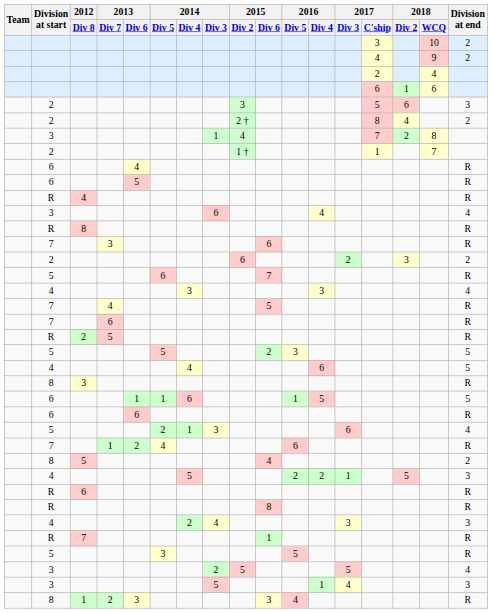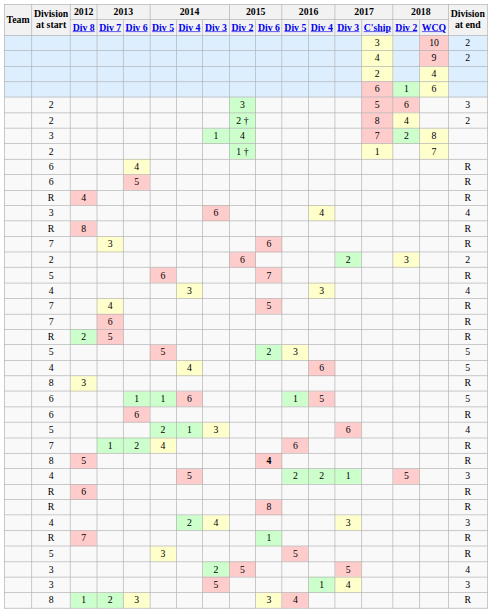 <table class="wikitable sortable" style="text-align:center">
 <tr>
 <th rowspan=2>Team</th>
 <th rowspan=2>Division<br>at start</th>
 <th>2012</th>
 <th colspan=2>2013</th>
 <th colspan=3>2014</th>
 <th colspan=2>2015</th>
 <th colspan=2>2016</th>
 <th colspan=2>2017</th>
 <th colspan=2>2018</th>
 <th rowspan=2>Division<br>at end</th>
 </tr>
 <tr>
 <th><a href='#'>Div 8</a></th>
 <th><a href='#'>Div 7</a></th>
 <th><a href='#'>Div 6</a></th>
 <th><a href='#'>Div 5</a></th>
 <th><a href='#'>Div 4</a></th>
 <th><a href='#'>Div 3</a></th>
 <th><a href='#'>Div 2</a></th>
 <th><a href='#'>Div 6</a></th>
 <th><a href='#'>Div 5</a></th>
 <th><a href='#'>Div 4</a></th>
 <th><a href='#'>Div 3</a></th>
 <th><a href='#'>C'ship</a></th>
 <th><a href='#'>Div 2</a></th>
 <th><a href='#'>WCQ</a></th>
 </tr>
 <tr style="background:#def">
 <td style="text-align:left"></td>
 <td></td>
 <td></td>
 <td></td>
 <td></td>
 <td></td>
 <td></td>
 <td></td>
 <td></td>
 <td></td>
 <td></td>
 <td></td>
 <td></td>
 <td style="background:#ffc">3 </td>
 <td></td>
 <td style="background:#fcc">10 </td>
 <td>2</td>
 </tr>
 <tr style="background:#def">
 <td style="text-align:left"></td>
 <td></td>
 <td></td>
 <td></td>
 <td></td>
 <td></td>
 <td></td>
 <td></td>
 <td></td>
 <td></td>
 <td></td>
 <td></td>
 <td></td>
 <td style="background:#ffc">4 </td>
 <td></td>
 <td style="background:#fcc">9 </td>
 <td>2</td>
 </tr>
 <tr style="background:#def">
 <td style="text-align:left"></td>
 <td></td>
 <td></td>
 <td></td>
 <td></td>
 <td></td>
 <td></td>
 <td></td>
 <td></td>
 <td></td>
 <td></td>
 <td></td>
 <td></td>
 <td style="background:#ffc">2 </td>
 <td></td>
 <td style="background:#ffc">4 </td>
 <td></td>
 </tr>
 <tr style="background:#def">
 <td style="text-align:left"></td>
 <td></td>
 <td></td>
 <td></td>
 <td></td>
 <td></td>
 <td></td>
 <td></td>
 <td></td>
 <td></td>
 <td></td>
 <td></td>
 <td></td>
 <td style="background:#fcc">6 </td>
 <td style="background:#cfc">1 </td>
 <td style="background:#ffc">6 </td>
 <td></td>
 </tr>
 <tr>
 <td style="text-align:left"></td>
 <td>2</td>
 <td></td>
 <td></td>
 <td></td>
 <td></td>
 <td></td>
 <td></td>
 <td style="background:#cfc">3 </td>
 <td></td>
 <td></td>
 <td></td>
 <td></td>
 <td style="background:#fcc">5 </td>
 <td style="background:#fcc">6 </td>
 <td></td>
 <td>3</td>
 </tr>
 <tr>
 <td style="text-align:left"></td>
 <td>2</td>
 <td></td>
 <td></td>
 <td></td>
 <td></td>
 <td></td>
 <td></td>
 <td style="background:#cfc">2 †</td>
 <td></td>
 <td></td>
 <td></td>
 <td></td>
 <td style="background:#fcc">8 </td>
 <td style="background:#ffc">4 </td>
 <td></td>
 <td>2</td>
 </tr>
 <tr>
 <td style="text-align:left"></td>
 <td>3</td>
 <td></td>
 <td></td>
 <td></td>
 <td></td>
 <td></td>
 <td style="background:#cfc">1 </td>
 <td style="background:#cfc">4 </td>
 <td></td>
 <td></td>
 <td></td>
 <td></td>
 <td style="background:#fcc">7 </td>
 <td style="background:#cfc">2 </td>
 <td style="background:#ffc">8 </td>
 <td></td>
 </tr>
 <tr>
 <td style="text-align:left"></td>
 <td>2</td>
 <td></td>
 <td></td>
 <td></td>
 <td></td>
 <td></td>
 <td></td>
 <td style="background:#cfc">1 †</td>
 <td></td>
 <td></td>
 <td></td>
 <td></td>
 <td style="background:#ffc">1 </td>
 <td></td>
 <td style="background:#ffc">7 </td>
 <td></td>
 </tr>
 <tr>
 <td style="text-align:left"></td>
 <td>6</td>
 <td></td>
 <td></td>
 <td style="background:#ffc">4 </td>
 <td></td>
 <td></td>
 <td></td>
 <td></td>
 <td></td>
 <td></td>
 <td></td>
 <td></td>
 <td></td>
 <td></td>
 <td></td>
 <td>R</td>
 </tr>
 <tr>
 <td style="text-align:left"></td>
 <td>6</td>
 <td></td>
 <td></td>
 <td style="background:#fcc">5 </td>
 <td></td>
 <td></td>
 <td></td>
 <td></td>
 <td></td>
 <td></td>
 <td></td>
 <td></td>
 <td></td>
 <td></td>
 <td></td>
 <td>R</td>
 </tr>
 <tr>
 <td style="text-align:left"></td>
 <td>R</td>
 <td style="background:#fcc">4 </td>
 <td></td>
 <td></td>
 <td></td>
 <td></td>
 <td></td>
 <td></td>
 <td></td>
 <td></td>
 <td></td>
 <td></td>
 <td></td>
 <td></td>
 <td></td>
 <td>R</td>
 </tr>
 <tr>
 <td style="text-align:left"></td>
 <td>3</td>
 <td></td>
 <td></td>
 <td></td>
 <td></td>
 <td></td>
 <td style="background:#fcc">6 </td>
 <td></td>
 <td></td>
 <td></td>
 <td style="background:#ffc">4 </td>
 <td></td>
 <td></td>
 <td></td>
 <td></td>
 <td>4</td>
 </tr>
 <tr>
 <td style="text-align:left"></td>
 <td>R</td>
 <td style="background:#fcc">8 </td>
 <td></td>
 <td></td>
 <td></td>
 <td></td>
 <td></td>
 <td></td>
 <td></td>
 <td></td>
 <td></td>
 <td></td>
 <td></td>
 <td></td>
 <td></td>
 <td>R</td>
 </tr>
 <tr>
 <td style="text-align:left"></td>
 <td>7</td>
 <td></td>
 <td style="background:#ffc">3 </td>
 <td></td>
 <td></td>
 <td></td>
 <td></td>
 <td></td>
 <td style="background:#fcc">6 </td>
 <td></td>
 <td></td>
 <td></td>
 <td></td>
 <td></td>
 <td></td>
 <td>R</td>
 </tr>
 <tr>
 <td style="text-align:left"></td>
 <td>2</td>
 <td></td>
 <td></td>
 <td></td>
 <td></td>
 <td></td>
 <td></td>
 <td style="background:#fcc">6 </td>
 <td></td>
 <td></td>
 <td></td>
 <td style="background:#cfc">2 </td>
 <td></td>
 <td style="background:#ffc">3 </td>
 <td></td>
 <td>2</td>
 </tr>
 <tr>
 <td style="text-align:left"></td>
 <td>5</td>
 <td></td>
 <td></td>
 <td></td>
 <td style="background:#fcc">6 </td>
 <td></td>
 <td></td>
 <td></td>
 <td style="background:#fcc">7 </td>
 <td></td>
 <td></td>
 <td></td>
 <td></td>
 <td></td>
 <td></td>
 <td>R</td>
 </tr>
 <tr>
 <td style="text-align:left"></td>
 <td>4</td>
 <td></td>
 <td></td>
 <td></td>
 <td></td>
 <td style="background:#ffc">3 </td>
 <td></td>
 <td></td>
 <td></td>
 <td></td>
 <td style="background:#ffc">3 </td>
 <td></td>
 <td></td>
 <td></td>
 <td></td>
 <td>4</td>
 </tr>
 <tr>
 <td style="text-align:left"></td>
 <td>7</td>
 <td></td>
 <td style="background:#ffc">4 </td>
 <td></td>
 <td></td>
 <td></td>
 <td></td>
 <td></td>
 <td style="background:#fcc">5 </td>
 <td></td>
 <td></td>
 <td></td>
 <td></td>
 <td></td>
 <td></td>
 <td>R</td>
 </tr>
 <tr>
 <td style="text-align:left"></td>
 <td>7</td>
 <td></td>
 <td style="background:#fcc">6 </td>
 <td></td>
 <td></td>
 <td></td>
 <td></td>
 <td></td>
 <td></td>
 <td></td>
 <td></td>
 <td></td>
 <td></td>
 <td></td>
 <td></td>
 <td>R</td>
 </tr>
 <tr>
 <td style="text-align:left"></td>
 <td>R</td>
 <td style="background:#cfc">2 </td>
 <td style="background:#fcc">5 </td>
 <td></td>
 <td></td>
 <td></td>
 <td></td>
 <td></td>
 <td></td>
 <td></td>
 <td></td>
 <td></td>
 <td></td>
 <td></td>
 <td></td>
 <td>R</td>
 </tr>
 <tr>
 <td style="text-align:left"></td>
 <td>5</td>
 <td></td>
 <td></td>
 <td></td>
 <td style="background:#fcc">5 </td>
 <td></td>
 <td></td>
 <td></td>
 <td style="background:#cfc">2 </td>
 <td style="background:#ffc">3 </td>
 <td></td>
 <td></td>
 <td></td>
 <td></td>
 <td></td>
 <td>5</td>
 </tr>
 <tr>
 <td style="text-align:left"></td>
 <td>4</td>
 <td></td>
 <td></td>
 <td></td>
 <td></td>
 <td style="background:#ffc">4 </td>
 <td></td>
 <td></td>
 <td></td>
 <td></td>
 <td style="background:#fcc">6 </td>
 <td></td>
 <td></td>
 <td></td>
 <td></td>
 <td>5</td>
 </tr>
 <tr>
 <td style="text-align:left"></td>
 <td>8</td>
 <td style="background:#ffc">3 </td>
 <td></td>
 <td></td>
 <td></td>
 <td></td>
 <td></td>
 <td></td>
 <td></td>
 <td></td>
 <td></td>
 <td></td>
 <td></td>
 <td></td>
 <td></td>
 <td>R</td>
 </tr>
 <tr>
 <td style="text-align:left"></td>
 <td>6</td>
 <td></td>
 <td></td>
 <td style="background:#cfc">1 </td>
 <td style="background:#cfc">1 </td>
 <td style="background:#fcc">6 </td>
 <td></td>
 <td></td>
 <td></td>
 <td style="background:#cfc">1 </td>
 <td style="background:#fcc">5 </td>
 <td></td>
 <td></td>
 <td></td>
 <td></td>
 <td>5</td>
 </tr>
 <tr>
 <td style="text-align:left"></td>
 <td>6</td>
 <td></td>
 <td></td>
 <td style="background:#fcc">6 </td>
 <td></td>
 <td></td>
 <td></td>
 <td></td>
 <td></td>
 <td></td>
 <td></td>
 <td></td>
 <td></td>
 <td></td>
 <td></td>
 <td>R</td>
 </tr>
 <tr>
 <td style="text-align:left"></td>
 <td>5</td>
 <td></td>
 <td></td>
 <td></td>
 <td style="background:#cfc">2 </td>
 <td style="background:#cfc">1 </td>
 <td style="background:#ffc">3 </td>
 <td></td>
 <td></td>
 <td></td>
 <td></td>
 <td style="background:#fcc">6 </td>
 <td></td>
 <td></td>
 <td></td>
 <td>4</td>
 </tr>
 <tr>
 <td style="text-align:left"></td>
 <td>7</td>
 <td></td>
 <td style="background:#cfc">1 </td>
 <td style="background:#cfc">2 </td>
 <td style="background:#ffc">4 </td>
 <td></td>
 <td></td>
 <td></td>
 <td></td>
 <td style="background:#fcc">6 </td>
 <td></td>
 <td></td>
 <td></td>
 <td></td>
 <td></td>
 <td>R</td>
 </tr>
 <tr>
 <td style="text-align:left"></td>
 <td>8</td>
 <td style="background:#fcc">5 </td>
 <td></td>
 <td></td>
 <td></td>
 <td></td>
 <td></td>
 <td></td>
-<td style="background:#fcc">4 </td>
+<td style="background:#fcc"><strong>4 </strong></td>
 <td></td>
 <td></td>
 <td></td>
 <td></td>
 <td></td>
 <td></td>
-<td>2</td>
+<td>R</td>
 </tr>
 <tr>
 <td style="text-align:left"></td>
 <td>4</td>
 <td></td>
 <td></td>
 <td></td>
 <td></td>
 <td style="background:#fcc">5 </td>
 <td></td>
 <td></td>
 <td></td>
 <td style="background:#cfc">2  </td>
 <td style="background:#cfc">2  </td>
 <td style="background:#cfc">1 </td>
 <td></td>
 <td style="background:#fcc">5 </td>
 <td></td>
 <td>3</td>
 </tr>
 <tr>
 <td style="text-align:left"></td>
 <td>R</td>
 <td style="background:#fcc">6 </td>
 <td></td>
 <td></td>
 <td></td>
 <td></td>
 <td></td>
 <td></td>
 <td></td>
 <td></td>
 <td></td>
 <td></td>
 <td></td>
 <td></td>
 <td></td>
 <td>R</td>
 </tr>
 <tr>
 <td style="text-align:left"></td>
 <td>R</td>
 <td></td>
 <td></td>
 <td></td>
 <td></td>
 <td></td>
 <td></td>
 <td></td>
 <td style="background:#fcc">8 </td>
 <td></td>
 <td></td>
 <td></td>
 <td></td>
 <td></td>
 <td></td>
 <td>R</td>
 </tr>
 <tr>
 <td style="text-align:left"></td>
 <td>4</td>
 <td></td>
 <td></td>
 <td></td>
 <td></td>
 <td style="background:#cfc">2 </td>
 <td style="background:#ffc">4 </td>
 <td></td>
 <td></td>
 <td></td>
 <td></td>
 <td style="background:#ffc">3 </td>
 <td></td>
 <td></td>
 <td></td>
 <td>3</td>
 </tr>
 <tr>
 <td style="text-align:left"></td>
 <td>R</td>
 <td style="background:#fcc">7 </td>
 <td></td>
 <td></td>
 <td></td>
 <td></td>
 <td></td>
 <td></td>
 <td style="background:#cfc">1 </td>
 <td></td>
 <td></td>
 <td></td>
 <td></td>
 <td></td>
 <td></td>
 <td>R</td>
 </tr>
 <tr>
 <td style="text-align:left"></td>
 <td>5</td>
 <td></td>
 <td></td>
 <td></td>
 <td style="background:#ffc">3 </td>
 <td></td>
 <td></td>
 <td></td>
 <td></td>
 <td style="background:#fcc">5 </td>
 <td></td>
 <td></td>
 <td></td>
 <td></td>
 <td></td>
 <td>R</td>
 </tr>
 <tr>
 <td style="text-align:left"></td>
 <td>3</td>
 <td></td>
 <td></td>
 <td></td>
 <td></td>
 <td></td>
 <td style="background:#cfc">2 </td>
 <td style="background:#fcc">5 </td>
 <td></td>
 <td></td>
 <td></td>
 <td style="background:#fcc">5 </td>
 <td></td>
 <td></td>
 <td></td>
 <td>4</td>
 </tr>
 <tr>
 <td style="text-align:left"></td>
 <td>3</td>
 <td></td>
 <td></td>
 <td></td>
 <td></td>
 <td></td>
 <td style="background:#fcc">5 </td>
 <td></td>
 <td></td>
 <td></td>
 <td style="background:#cfc">1 </td>
 <td style="background:#ffc">4 </td>
 <td></td>
 <td></td>
 <td></td>
 <td>3</td>
 </tr>
 <tr>
 <td style="text-align:left"></td>
 <td>8</td>
 <td style="background:#cfc">1 </td>
 <td style="background:#cfc">2 </td>
 <td style="background:#ffc">3 </td>
 <td></td>
 <td></td>
 <td></td>
 <td></td>
 <td style="background:#ffc">3 </td>
 <td style="background:#fcc">4 </td>
 <td></td>
 <td></td>
 <td></td>
 <td></td>
 <td></td>
 <td>R</td>
 </tr>
 </table>
